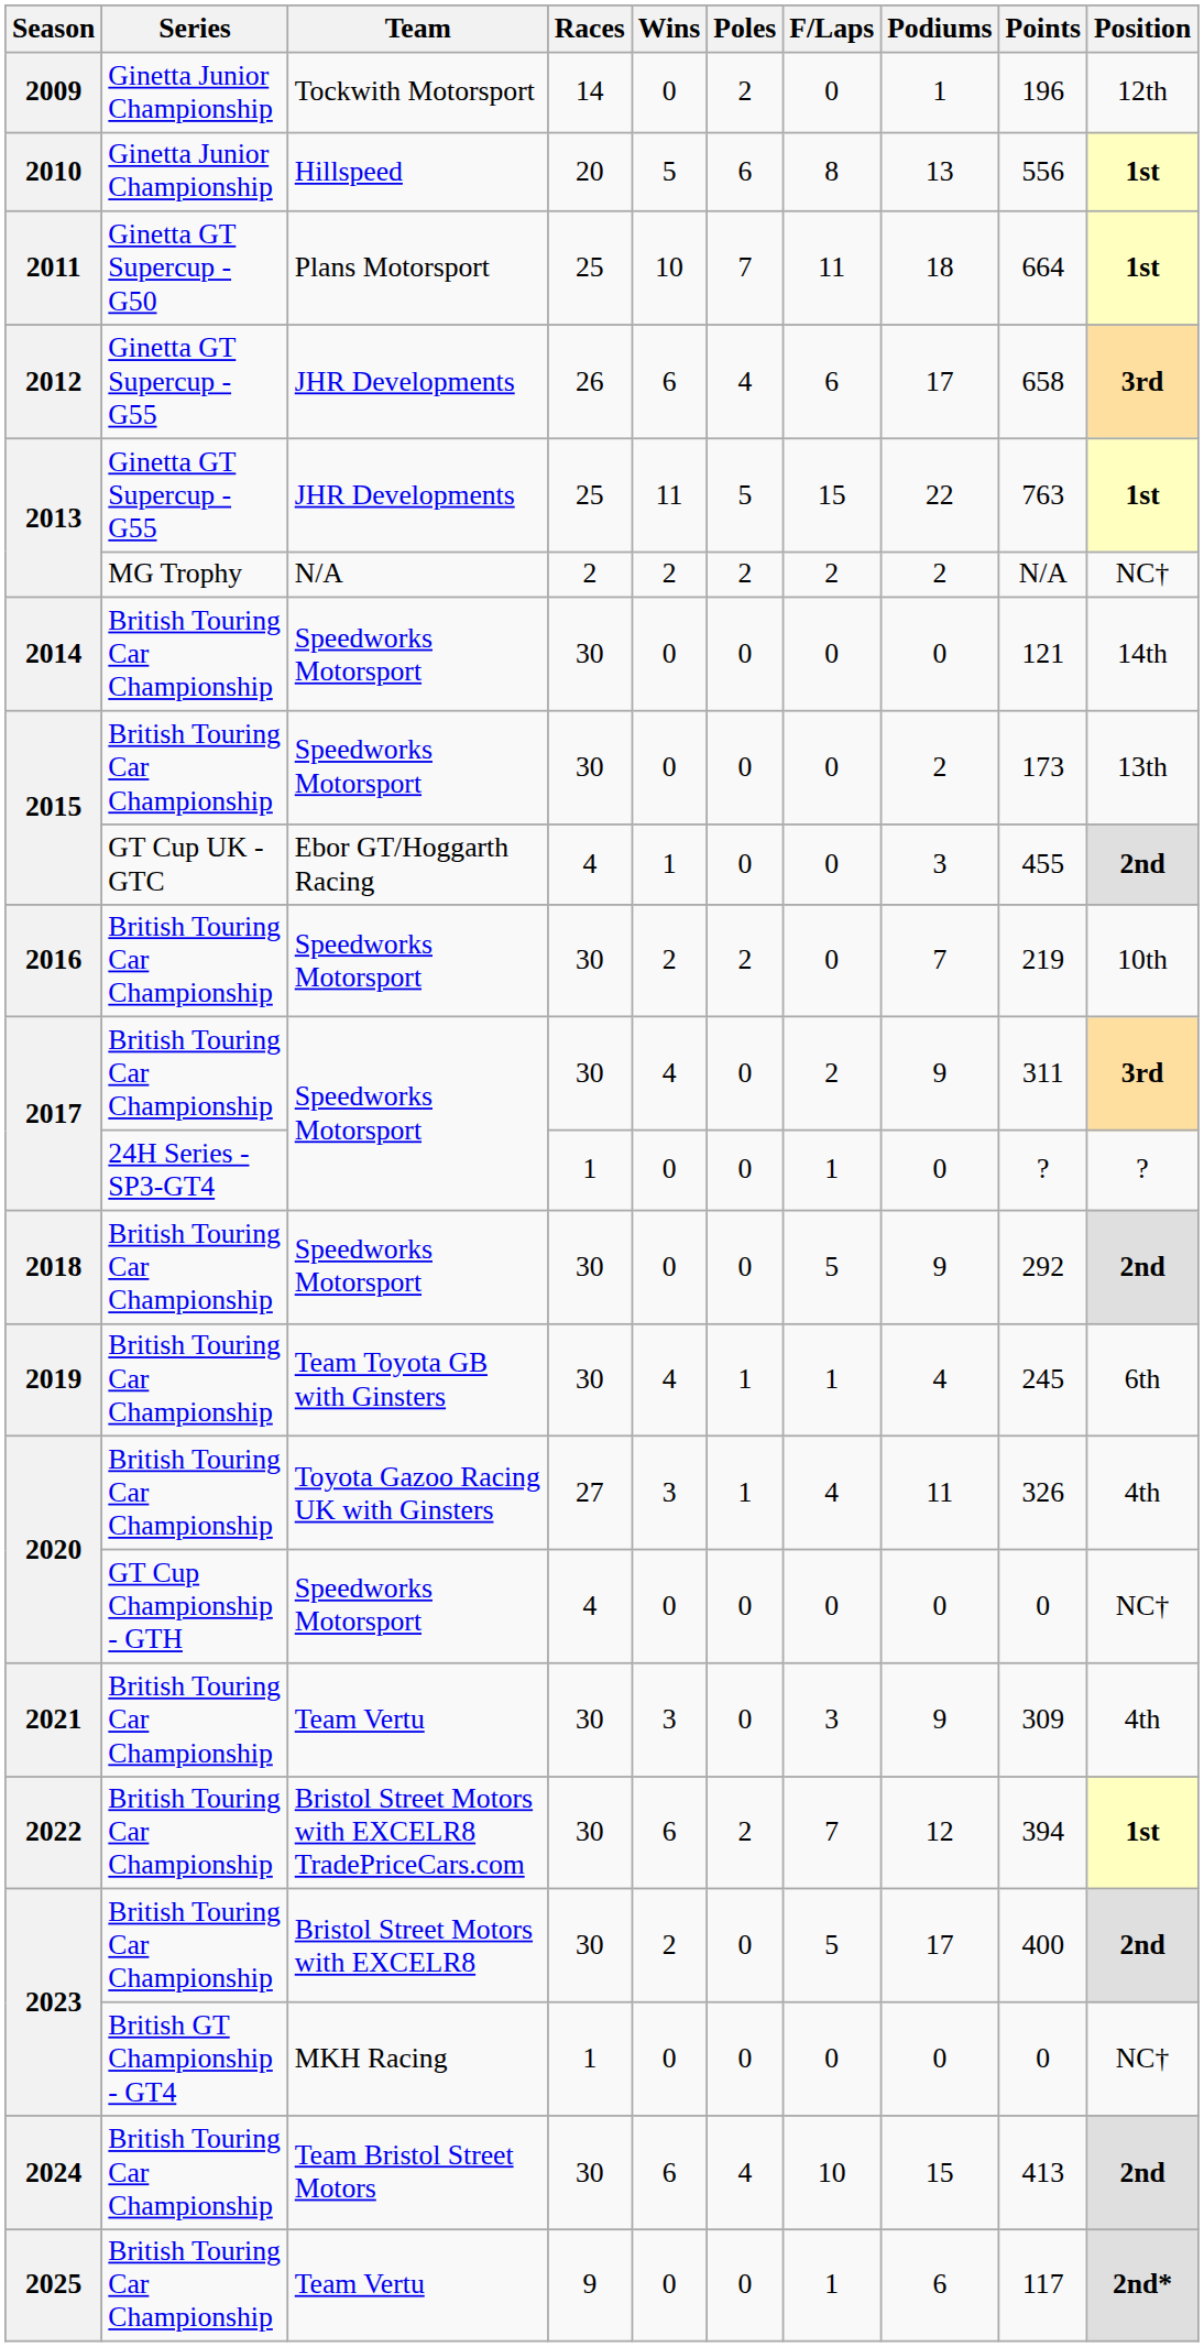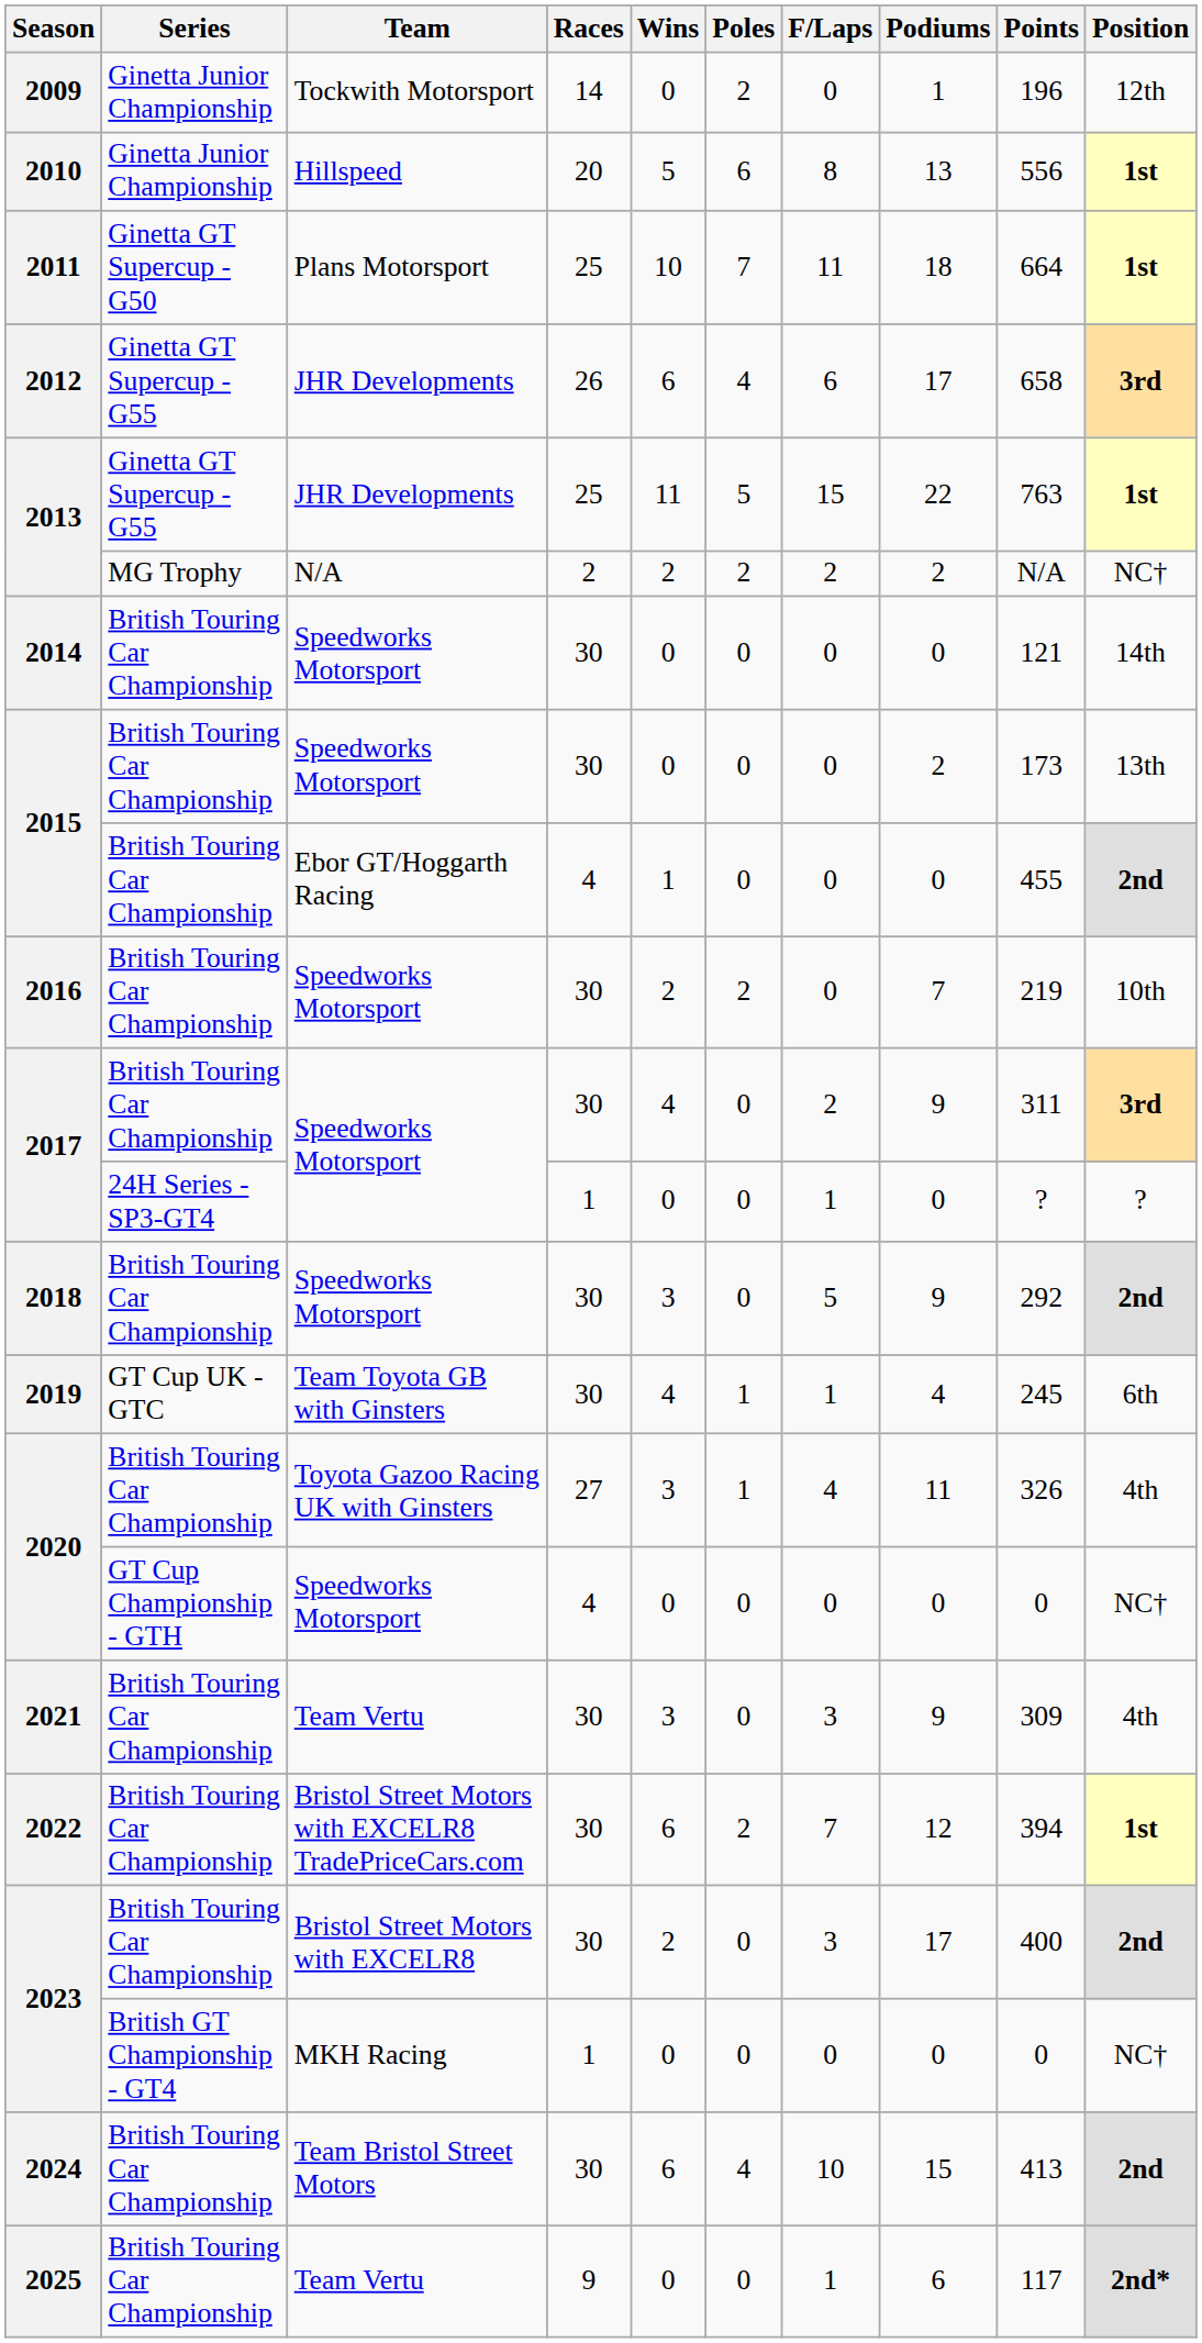 <table class="wikitable" style="font-size: 90%; text-align:center">
 <tr>
 <th>Season</th>
 <th>Series</th>
 <th>Team</th>
 <th>Races</th>
 <th>Wins</th>
 <th>Poles</th>
 <th>F/Laps</th>
 <th>Podiums</th>
 <th>Points</th>
 <th>Position</th>
 </tr>
 <tr>
 <th>2009</th>
 <td align=left><a href='#'>Ginetta Junior Championship</a></td>
 <td align=left>Tockwith Motorsport</td>
 <td>14</td>
 <td>0</td>
 <td>2</td>
 <td>0</td>
 <td>1</td>
 <td>196</td>
 <td>12th</td>
 </tr>
 <tr>
 <th>2010</th>
 <td align=left><a href='#'>Ginetta Junior Championship</a></td>
 <td align=left><a href='#'>Hillspeed</a></td>
 <td>20</td>
 <td>5</td>
 <td>6</td>
 <td>8</td>
 <td>13</td>
 <td>556</td>
 <td style="background:#FFFFBF;"><strong>1st</strong></td>
 </tr>
 <tr>
 <th>2011</th>
 <td align=left><a href='#'>Ginetta GT Supercup - G50</a></td>
 <td align=left>Plans Motorsport</td>
 <td>25</td>
 <td>10</td>
 <td>7</td>
 <td>11</td>
 <td>18</td>
 <td>664</td>
 <td style="background:#FFFFBF;"><strong>1st</strong></td>
 </tr>
 <tr>
 <th>2012</th>
 <td align=left><a href='#'>Ginetta GT Supercup - G55</a></td>
 <td align=left><a href='#'>JHR Developments</a></td>
 <td>26</td>
 <td>6</td>
 <td>4</td>
 <td>6</td>
 <td>17</td>
 <td>658</td>
 <td style="background:#FFDF9F;"><strong>3rd</strong></td>
 </tr>
 <tr>
 <th rowspan=2>2013</th>
 <td align=left><a href='#'>Ginetta GT Supercup - G55</a></td>
 <td align=left><a href='#'>JHR Developments</a></td>
 <td>25</td>
 <td>11</td>
 <td>5</td>
 <td>15</td>
 <td>22</td>
 <td>763</td>
 <td style="background:#FFFFBF;"><strong>1st</strong></td>
 </tr>
 <tr>
 <td align=left>MG Trophy</td>
 <td align=left>N/A</td>
 <td>2</td>
 <td>2</td>
 <td>2</td>
 <td>2</td>
 <td>2</td>
 <td>N/A</td>
 <td>NC†</td>
 </tr>
 <tr>
 <th>2014</th>
 <td align=left><a href='#'>British Touring Car Championship</a></td>
 <td align=left><a href='#'>Speedworks Motorsport</a></td>
 <td>30</td>
 <td>0</td>
 <td>0</td>
 <td>0</td>
 <td>0</td>
 <td>121</td>
 <td>14th</td>
 </tr>
 <tr>
 <th rowspan=2>2015</th>
 <td align=left><a href='#'>British Touring Car Championship</a></td>
 <td align=left><a href='#'>Speedworks Motorsport</a></td>
 <td>30</td>
 <td>0</td>
 <td>0</td>
 <td>0</td>
 <td>2</td>
 <td>173</td>
 <td>13th</td>
 </tr>
 <tr>
-<td align=left>GT Cup UK - GTC</td>
+<td align=left><a href='#'>British Touring Car Championship</a></td>
 <td align=left>Ebor GT/Hoggarth Racing</td>
 <td>4</td>
 <td>1</td>
 <td>0</td>
 <td>0</td>
-<td>3</td>
+<td>0</td>
 <td>455</td>
 <td style="background:#DFDFDF;"><strong>2nd</strong></td>
 </tr>
 <tr>
 <th>2016</th>
 <td align=left><a href='#'>British Touring Car Championship</a></td>
 <td align=left><a href='#'>Speedworks Motorsport</a></td>
 <td>30</td>
 <td>2</td>
 <td>2</td>
 <td>0</td>
 <td>7</td>
 <td>219</td>
 <td>10th</td>
 </tr>
 <tr>
 <th rowspan=2>2017</th>
 <td align=left><a href='#'>British Touring Car Championship</a></td>
 <td rowspan=2 align=left><a href='#'>Speedworks Motorsport</a></td>
 <td>30</td>
 <td>4</td>
 <td>0</td>
 <td>2</td>
 <td>9</td>
 <td>311</td>
 <td style="background:#FFDF9F;"><strong>3rd</strong></td>
 </tr>
 <tr>
 <td align=left><a href='#'>24H Series - SP3-GT4</a></td>
 <td>1</td>
 <td>0</td>
 <td>0</td>
 <td>1</td>
 <td>0</td>
 <td>?</td>
 <td>?</td>
 </tr>
 <tr>
 <th>2018</th>
 <td align=left><a href='#'>British Touring Car Championship</a></td>
 <td align=left><a href='#'>Speedworks Motorsport</a></td>
 <td>30</td>
-<td>0</td>
+<td>3</td>
 <td>0</td>
 <td>5</td>
 <td>9</td>
 <td>292</td>
 <td style="background:#DFDFDF;"><strong>2nd</strong></td>
 </tr>
 <tr>
 <th>2019</th>
-<td align=left><a href='#'>British Touring Car Championship</a></td>
+<td align=left>GT Cup UK - GTC</td>
 <td align=left><a href='#'>Team Toyota GB with Ginsters</a></td>
 <td>30</td>
 <td>4</td>
 <td>1</td>
 <td>1</td>
 <td>4</td>
 <td>245</td>
 <td>6th</td>
 </tr>
 <tr>
 <th rowspan=2>2020</th>
 <td align=left><a href='#'>British Touring Car Championship</a></td>
 <td align=left><a href='#'>Toyota Gazoo Racing UK with Ginsters</a></td>
 <td>27</td>
 <td>3</td>
 <td>1</td>
 <td>4</td>
 <td>11</td>
 <td>326</td>
 <td>4th</td>
 </tr>
 <tr>
 <td align=left><a href='#'>GT Cup Championship - GTH</a></td>
 <td align=left><a href='#'>Speedworks Motorsport</a></td>
 <td>4</td>
 <td>0</td>
 <td>0</td>
 <td>0</td>
 <td>0</td>
 <td>0</td>
 <td>NC†</td>
 </tr>
 <tr>
 <th>2021</th>
 <td align=left><a href='#'>British Touring Car Championship</a></td>
 <td align=left><a href='#'>Team Vertu</a></td>
 <td>30</td>
 <td>3</td>
 <td>0</td>
 <td>3</td>
 <td>9</td>
 <td>309</td>
 <td>4th</td>
 </tr>
 <tr>
 <th>2022</th>
 <td align=left><a href='#'>British Touring Car Championship</a></td>
 <td align=left><a href='#'>Bristol Street Motors with EXCELR8 TradePriceCars.com</a></td>
 <td>30</td>
 <td>6</td>
 <td>2</td>
 <td>7</td>
 <td>12</td>
 <td>394</td>
 <td style="background:#FFFFBF;"><strong>1st</strong></td>
 </tr>
 <tr>
 <th rowspan="2">2023</th>
 <td align=left><a href='#'>British Touring Car Championship</a></td>
 <td align=left><a href='#'>Bristol Street Motors with EXCELR8</a></td>
 <td>30</td>
 <td>2</td>
 <td>0</td>
-<td>5</td>
+<td>3</td>
 <td>17</td>
 <td>400</td>
 <td style="background:#DFDFDF;"><strong>2nd</strong></td>
 </tr>
 <tr>
 <td align=left><a href='#'>British GT Championship - GT4</a></td>
 <td align=left>MKH Racing</td>
 <td>1</td>
 <td>0</td>
 <td>0</td>
 <td>0</td>
 <td>0</td>
 <td>0</td>
 <td>NC†</td>
 </tr>
 <tr>
 <th>2024</th>
 <td align=left><a href='#'>British Touring Car Championship</a></td>
 <td align=left><a href='#'>Team Bristol Street Motors</a></td>
 <td>30</td>
 <td>6</td>
 <td>4</td>
 <td>10</td>
 <td>15</td>
 <td>413</td>
 <td style="background:#DFDFDF;"><strong>2nd</strong></td>
 </tr>
 <tr>
 <th>2025</th>
 <td align=left><a href='#'>British Touring Car Championship</a></td>
 <td align=left><a href='#'>Team Vertu</a></td>
 <td>9</td>
 <td>0</td>
 <td>0</td>
 <td>1</td>
 <td>6</td>
 <td>117</td>
 <td style="background:#DFDFDF;"><strong>2nd*</strong></td>
 </tr>
 </table>
